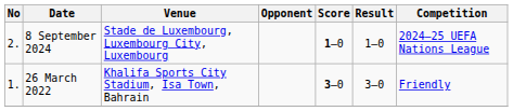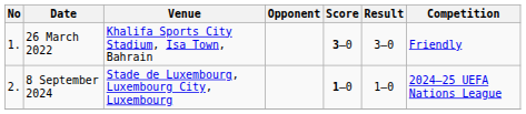 <table class="wikitable" style="font-size:100%;">
 <tr>
 <th>No</th>
 <th>Date</th>
 <th>Venue</th>
 <th>Opponent</th>
 <th>Score</th>
 <th>Result</th>
 <th>Competition</th>
 </tr>
 <tr>
+<td>1.</td>
+<td>26 March 2022</td>
+<td><a href='#'>Khalifa Sports City Stadium</a>, <a href='#'>Isa Town</a>, Bahrain</td>
+<td></td>
+<td align=center><strong>3</strong>–0</td>
+<td align=center>3–0</td>
+<td><a href='#'>Friendly</a></td>
+</tr>
+<tr>
 <td>2.</td>
 <td>8 September 2024</td>
 <td><a href='#'>Stade de Luxembourg</a>, <a href='#'>Luxembourg City</a>, <a href='#'>Luxembourg</a></td>
 <td></td>
 <td align=center><strong>1</strong>–0</td>
 <td align=center>1–0</td>
 <td><a href='#'>2024–25 UEFA Nations League</a></td>
 </tr>
 <tr>
-<td>1.</td>
-<td>26 March 2022</td>
-<td><a href='#'>Khalifa Sports City Stadium</a>, <a href='#'>Isa Town</a>, Bahrain</td>
-<td></td>
-<td align=center><strong>3</strong>–0</td>
-<td align=center>3–0</td>
-<td><a href='#'>Friendly</a></td>
-</tr>
-<tr>
 </tr>
 </table>
